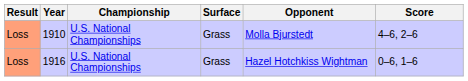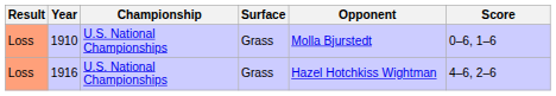 <table class="sortable wikitable">
 <tr>
 <th style="width:40px">Result</th>
 <th style="width:35px">Year</th>
 <th style="width:200px">Championship</th>
 <th style="width:50px">Surface</th>
 <th style="width:200px">Opponent</th>
 <th style="width:130px" class="unsortable">Score</th>
 </tr>
 <tr style="background:#ccf;">
 <td style="background:#ffa07a;">Loss</td>
 <td>1910</td>
 <td><a href='#'>U.S. National Championships</a></td>
 <td>Grass</td>
 <td> <a href='#'>Molla Bjurstedt</a></td>
-<td>4–6, 2–6</td>
+<td>0–6, 1–6</td>
 </tr>
 <tr style="background:#ccf;">
 <td style="background:#ffa07a;">Loss</td>
 <td>1916</td>
 <td><a href='#'>U.S. National Championships</a></td>
 <td>Grass</td>
 <td> <a href='#'>Hazel Hotchkiss Wightman</a></td>
-<td>0–6, 1–6</td>
+<td>4–6, 2–6</td>
 </tr>
 </table>
